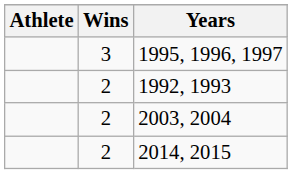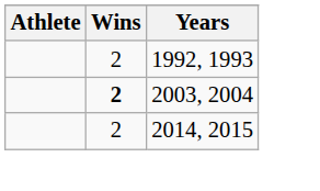 <table class="wikitable">
 <tr>
 </tr>
 <tr>
 <th>Athlete</th>
 <th>Wins</th>
 <th>Years</th>
 </tr>
 <tr>
 <td></td>
-<td align=center>3</td>
-<td>1995, 1996, 1997</td>
-</tr>
-<tr>
-<td></td>
 <td align=center>2</td>
 <td>1992, 1993</td>
 </tr>
 <tr>
 <td></td>
-<td align=center>2</td>
+<td align=center><strong>2</strong></td>
 <td>2003, 2004</td>
 </tr>
 <tr>
 <td></td>
 <td align=center>2</td>
 <td>2014, 2015</td>
 </tr>
 </table>
